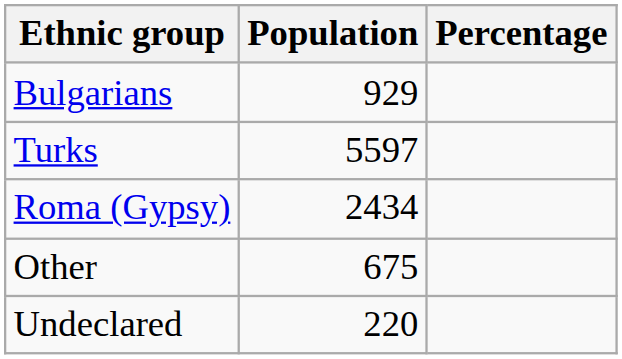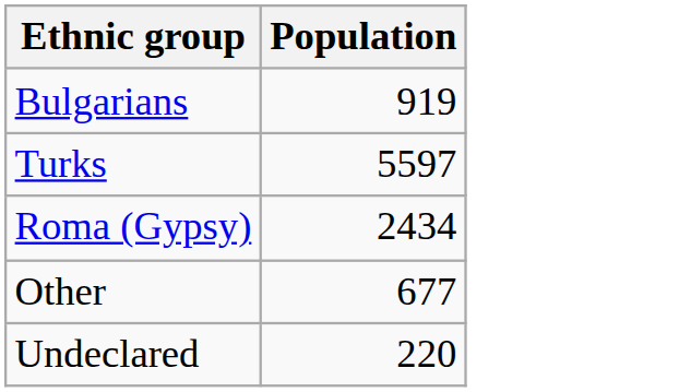 <table class="wikitable sortable">
 <tr>
 <th>Ethnic group</th>
 <th>Population</th>
-<th>Percentage</th>
 </tr>
 <tr>
 <td><a href='#'>Bulgarians</a></td>
-<td align="right">929</td>
-<td align="right"></td>
+<td align="right">919</td>
 </tr>
 <tr>
 <td><a href='#'>Turks</a></td>
 <td align="right">5597</td>
-<td align="right"></td>
 </tr>
 <tr>
 <td><a href='#'>Roma (Gypsy)</a></td>
 <td align="right">2434</td>
-<td align="right"></td>
 </tr>
 <tr>
 <td>Other</td>
-<td align="right">675</td>
-<td align="right"></td>
+<td align="right">677</td>
 </tr>
 <tr>
 <td>Undeclared</td>
 <td align="right">220</td>
-<td align="right"></td>
 </tr>
 </table>
